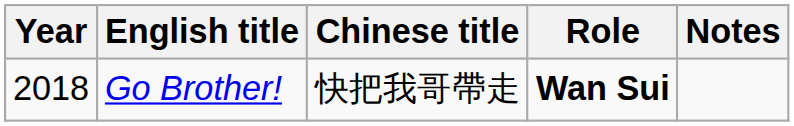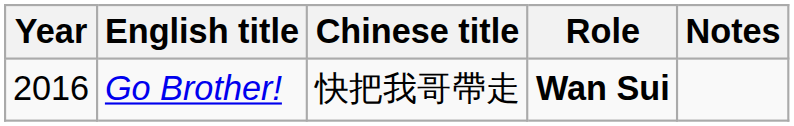 <table class="wikitable">
 <tr>
 <th>Year</th>
 <th>English title</th>
 <th>Chinese title</th>
 <th>Role</th>
 <th>Notes</th>
 </tr>
 <tr>
-<td>2018</td>
+<td>2016</td>
 <td><em><a href='#'>Go Brother!</a></em></td>
 <td>快把我哥帶走</td>
 <td><strong>Wan Sui</strong></td>
 <td></td>
 </tr>
 </table>
